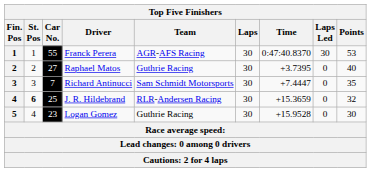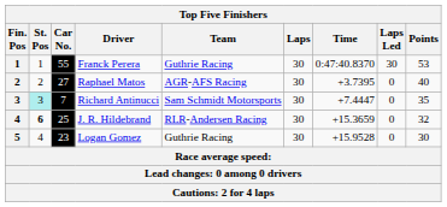 <table class="wikitable" style="font-size:85%;">
 <tr>
 <th colspan=9>Top Five Finishers</th>
 </tr>
 <tr>
 <th>Fin.<br>Pos</th>
 <th>St.<br>Pos</th>
 <th>Car<br>No.</th>
 <th>Driver</th>
 <th>Team</th>
 <th>Laps</th>
 <th>Time</th>
 <th>Laps<br>Led</th>
 <th>Points</th>
 </tr>
 <tr>
 <th>1</th>
 <td align=center>1</td>
 <td style="background:#000000; color:white;" align=center>55</td>
 <td> <a href='#'>Franck Perera</a></td>
-<td><a href='#'>AGR</a>-<a href='#'>AFS Racing</a></td>
+<td><a href='#'>Guthrie Racing</a></td>
 <td align=center>30</td>
 <td align=right>0:47:40.8370</td>
 <td align=center>30</td>
 <td align=center>53</td>
 </tr>
 <tr>
 <th>2</th>
 <td align=center>2</td>
 <td style="background:#000000; color:white;" align=center>27</td>
 <td> <a href='#'>Raphael Matos</a></td>
-<td><a href='#'>Guthrie Racing</a></td>
+<td><a href='#'>AGR</a>-<a href='#'>AFS Racing</a></td>
 <td align=center>30</td>
 <td align=right>+3.7395</td>
 <td align=center>0</td>
 <td align=center>40</td>
 </tr>
 <tr>
 <th>3</th>
-<td align=center>3</td>
+<td align=center style="background: paleturquoise;">3</td>
 <td style="background:#000000; color:white;" align=center>7</td>
 <td> <a href='#'>Richard Antinucci</a></td>
 <td><a href='#'>Sam Schmidt Motorsports</a></td>
 <td align=center>30</td>
 <td align=right>+7.4447</td>
 <td align=center>0</td>
 <td align=center>35</td>
 </tr>
 <tr>
 <th>4</th>
 <td align=center><strong>6</strong></td>
 <td style="background:#000000; color:white;" align=center>25</td>
 <td> <a href='#'>J. R. Hildebrand</a></td>
 <td><a href='#'>RLR</a>-<a href='#'>Andersen Racing</a></td>
 <td align=center>30</td>
 <td align=right>+15.3659</td>
 <td align=center>0</td>
 <td align=center>32</td>
 </tr>
 <tr>
 <th>5</th>
 <td align=center>4</td>
 <td style="background:#000000; color:white;" align=center>23</td>
 <td> <a href='#'>Logan Gomez</a></td>
 <td>Guthrie Racing</td>
 <td align=center>30</td>
 <td align=right>+15.9528</td>
 <td align=center>0</td>
 <td align=center>30</td>
 </tr>
 <tr>
 <th colspan=9>Race average speed: </th>
 </tr>
 <tr>
 <th colspan=9>Lead changes: 0 among 0 drivers</th>
 </tr>
 <tr>
 <th colspan=9>Cautions: 2 for 4 laps</th>
 </tr>
 </table>
